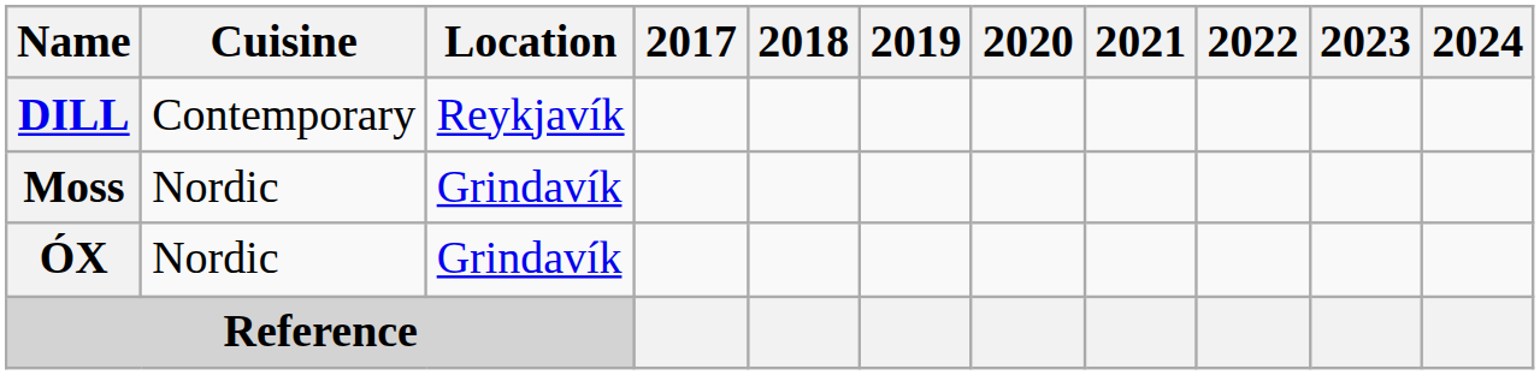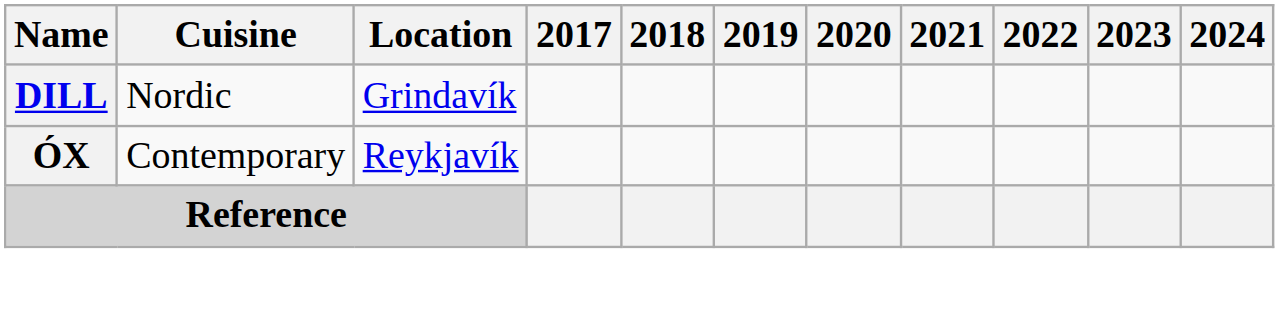 <table class="wikitable sortable plainrowheaders" style="text-align:left;" ">
 <tr>
 <th scope="col">Name</th>
 <th scope="col">Cuisine</th>
 <th scope="col">Location</th>
 <th>2017</th>
 <th>2018</th>
 <th>2019</th>
 <th>2020</th>
 <th>2021</th>
 <th scope="col">2022</th>
 <th scope="col">2023</th>
 <th scope="col">2024</th>
 </tr>
 <tr>
 <th scope="row"><a href='#'>DILL</a></th>
-<td>Contemporary</td>
-<td><a href='#'>Reykjavík</a></td>
-<td></td>
-<td></td>
-<td></td>
-<td></td>
-<td></td>
-<td></td>
-<td></td>
-<td></td>
-</tr>
-<tr>
-<th scope="row">Moss</th>
 <td>Nordic</td>
 <td><a href='#'>Grindavík</a></td>
 <td></td>
 <td></td>
 <td></td>
 <td></td>
 <td></td>
 <td></td>
 <td></td>
 <td></td>
 </tr>
 <tr>
 <th scope="row">ÓX</th>
-<td>Nordic</td>
-<td><a href='#'>Grindavík</a></td>
+<td>Contemporary</td>
+<td><a href='#'>Reykjavík</a></td>
 <td></td>
 <td></td>
 <td></td>
 <td></td>
 <td></td>
 <td></td>
 <td></td>
 <td></td>
 </tr>
 <tr>
 <th colspan="3" style="text-align: center;background: lightgray;">Reference</th>
 <th></th>
 <th></th>
 <th></th>
 <th></th>
 <th></th>
 <th></th>
 <th></th>
 <th></th>
 </tr>
 </table>
